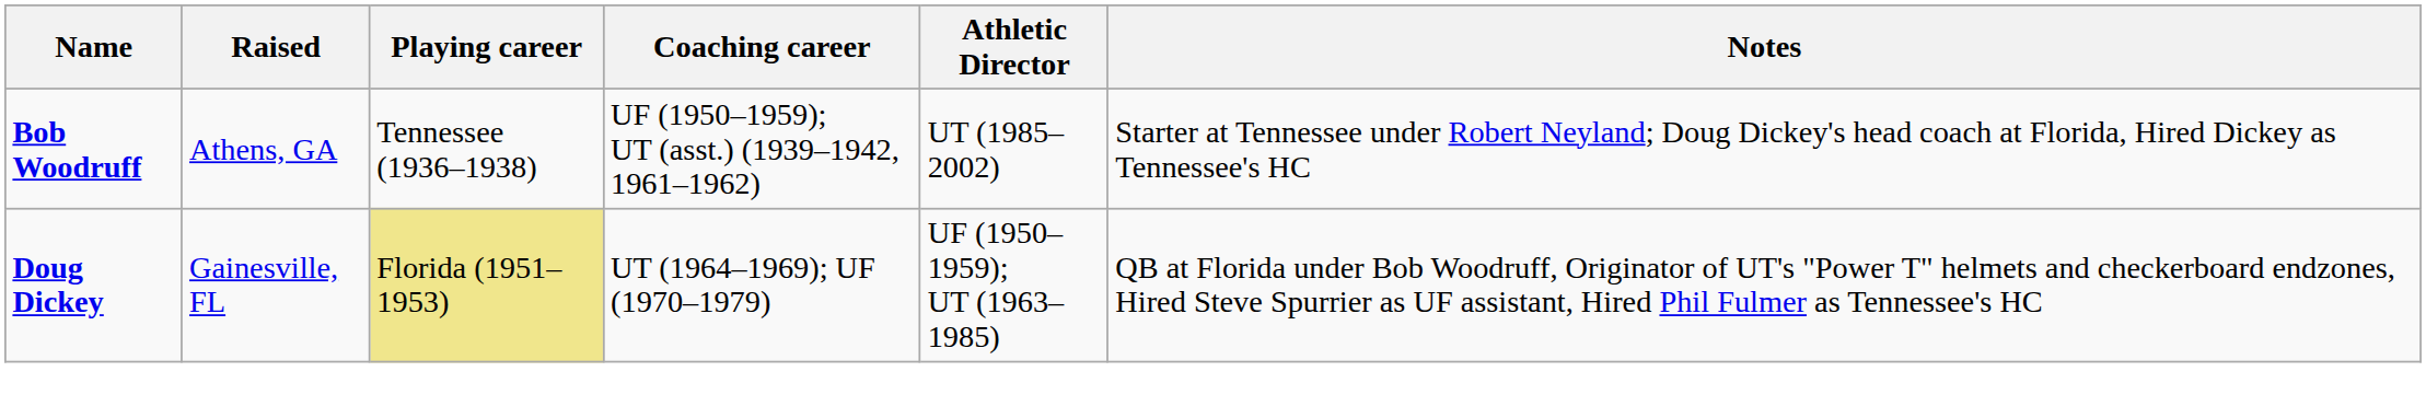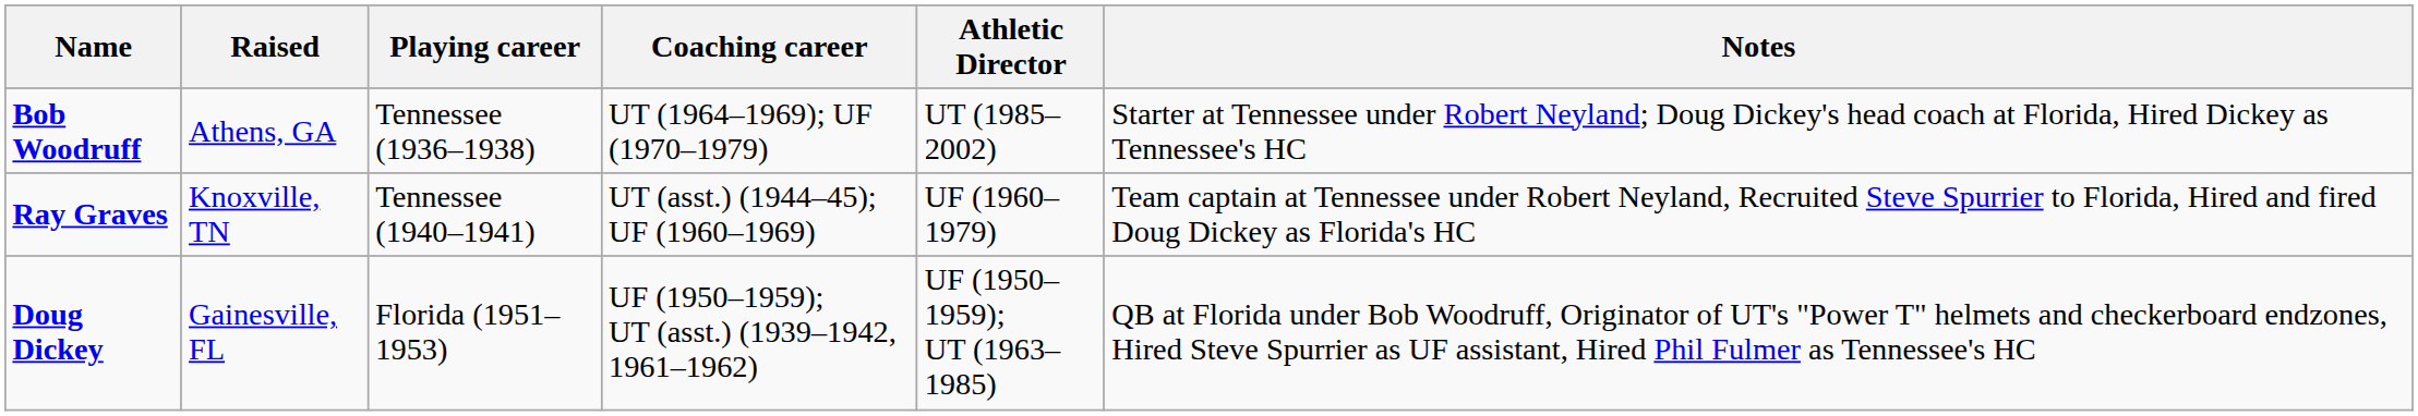 <table class="wikitable">
 <tr>
 <th>Name</th>
 <th>Raised</th>
 <th>Playing career</th>
 <th>Coaching career</th>
 <th>Athletic Director</th>
 <th>Notes</th>
 </tr>
 <tr>
 <td><strong><a href='#'>Bob Woodruff</a></strong></td>
 <td><a href='#'>Athens, GA</a></td>
 <td>Tennessee (1936–1938)</td>
-<td>UF (1950–1959);<br>UT (asst.) (1939–1942, 1961–1962)</td>
+<td>UT (1964–1969); UF (1970–1979)</td>
 <td>UT (1985–2002)</td>
 <td>Starter at Tennessee under <a href='#'>Robert Neyland</a>; Doug Dickey's head coach at Florida, Hired Dickey as Tennessee's HC</td>
 </tr>
 <tr>
+<td><strong><a href='#'>Ray Graves</a></strong></td>
+<td><a href='#'>Knoxville, TN</a></td>
+<td>Tennessee (1940–1941)</td>
+<td>UT (asst.) (1944–45);<br>UF (1960–1969)</td>
+<td>UF (1960–1979)</td>
+<td>Team captain at Tennessee under Robert Neyland, Recruited <a href='#'>Steve Spurrier</a> to Florida, Hired and fired Doug Dickey as Florida's HC</td>
+</tr>
+<tr>
 <td><strong><a href='#'>Doug Dickey</a></strong></td>
 <td><a href='#'>Gainesville, FL</a></td>
-<td style="background: khaki;">Florida (1951–1953)</td>
-<td>UT (1964–1969); UF (1970–1979)</td>
+<td>Florida (1951–1953)</td>
+<td>UF (1950–1959);<br>UT (asst.) (1939–1942, 1961–1962)</td>
 <td>UF (1950–1959);<br>UT (1963–1985)</td>
 <td>QB at Florida under Bob Woodruff, Originator of UT's "Power T" helmets and checkerboard endzones, Hired Steve Spurrier as UF assistant, Hired <a href='#'>Phil Fulmer</a> as Tennessee's HC</td>
 </tr>
 </table>
